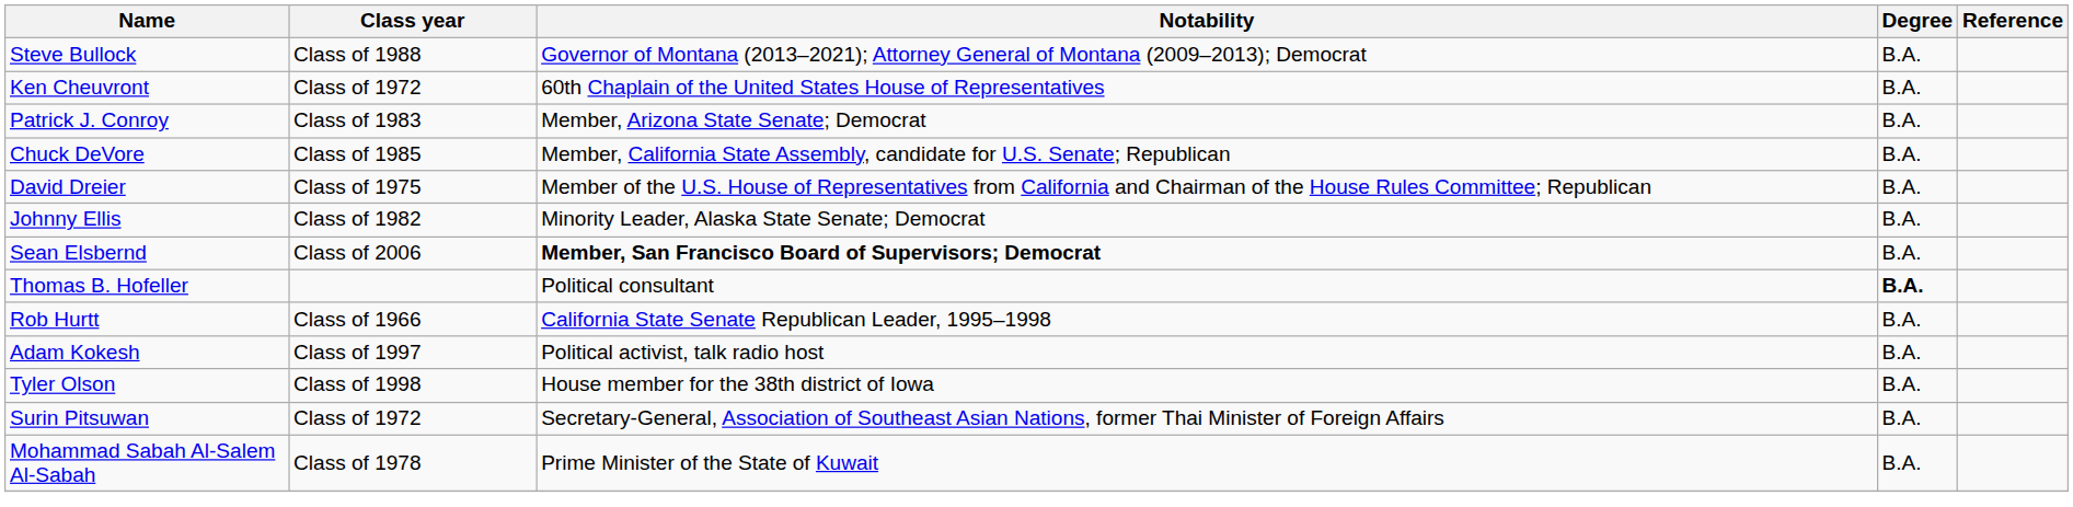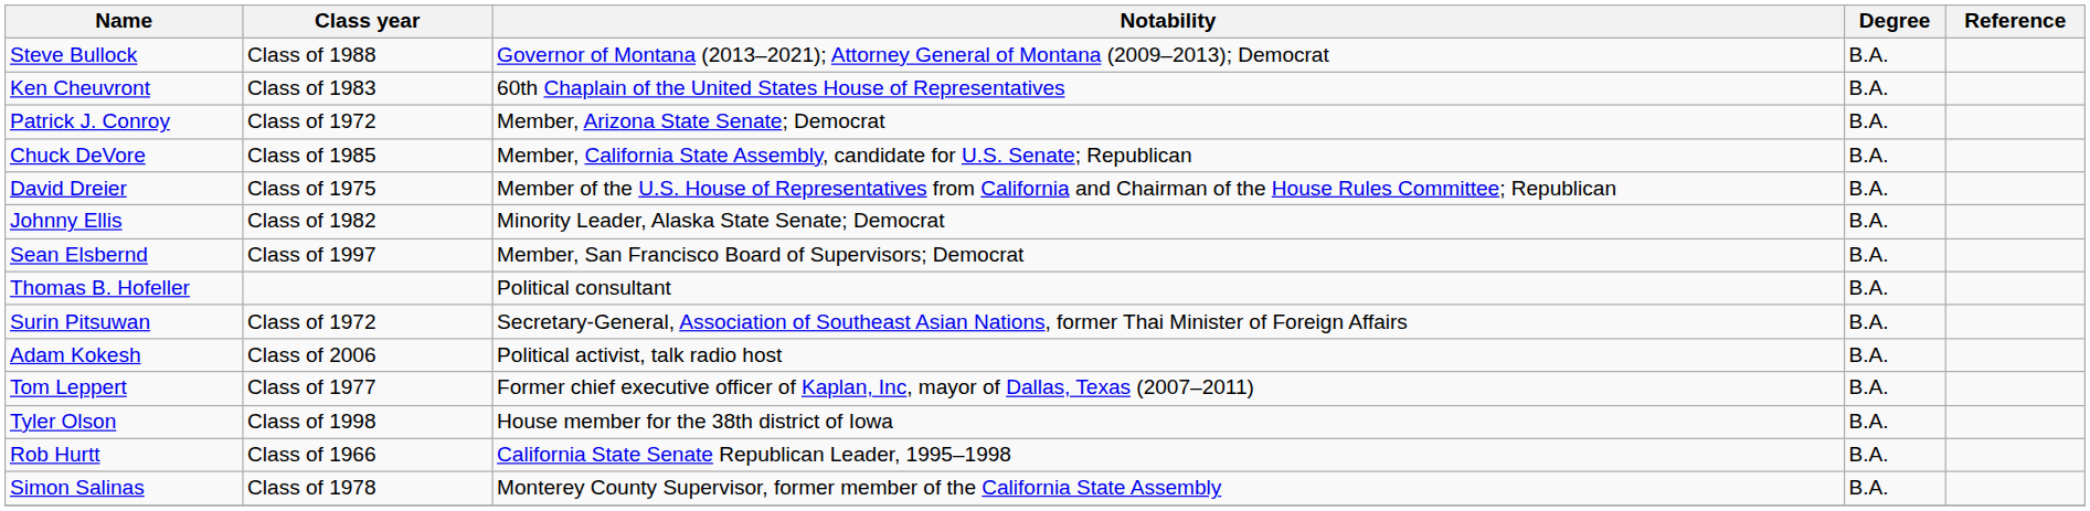 <table class="wikitable" style="width:100%">
 <tr>
 <th style="width:*;">Name</th>
 <th style="width:12%;">Class year</th>
 <th class="unsortable" style="width:65%;">Notability</th>
 <th>Degree</th>
 <th>Reference</th>
 </tr>
 <tr>
 <td><a href='#'>Steve Bullock</a></td>
 <td>Class of 1988</td>
 <td><a href='#'>Governor of Montana</a> (2013–2021); <a href='#'>Attorney General of Montana</a> (2009–2013); Democrat</td>
 <td>B.A.</td>
 <td></td>
 </tr>
 <tr>
 <td><a href='#'>Ken Cheuvront</a></td>
-<td>Class of 1972</td>
+<td>Class of 1983</td>
 <td>60th <a href='#'>Chaplain of the United States House of Representatives</a></td>
 <td>B.A.</td>
 <td></td>
 </tr>
 <tr>
 <td><a href='#'>Patrick J. Conroy</a></td>
-<td>Class of 1983</td>
+<td>Class of 1972</td>
 <td>Member, <a href='#'>Arizona State Senate</a>; Democrat</td>
 <td>B.A.</td>
 <td></td>
 </tr>
 <tr>
 <td><a href='#'>Chuck DeVore</a></td>
 <td>Class of 1985</td>
 <td>Member, <a href='#'>California State Assembly</a>, candidate for <a href='#'>U.S. Senate</a>; Republican</td>
 <td>B.A.</td>
 <td></td>
 </tr>
 <tr>
 <td><a href='#'>David Dreier</a></td>
 <td>Class of 1975</td>
 <td>Member of the <a href='#'>U.S. House of Representatives</a> from <a href='#'>California</a> and Chairman of the <a href='#'>House Rules Committee</a>; Republican</td>
 <td>B.A.</td>
 <td></td>
 </tr>
 <tr>
 <td><a href='#'>Johnny Ellis</a></td>
 <td>Class of 1982</td>
 <td>Minority Leader, Alaska State Senate; Democrat</td>
 <td>B.A.</td>
 <td></td>
 </tr>
 <tr>
 <td><a href='#'>Sean Elsbernd</a></td>
-<td>Class of 2006</td>
-<td><strong>Member, San Francisco Board of Supervisors; Democrat</strong></td>
+<td>Class of 1997</td>
+<td>Member, San Francisco Board of Supervisors; Democrat</td>
 <td>B.A.</td>
 <td></td>
 </tr>
 <tr>
 <td><a href='#'>Thomas B. Hofeller</a></td>
 <td></td>
 <td>Political consultant</td>
-<td><strong>B.A.</strong></td>
+<td>B.A.</td>
 <td></td>
 </tr>
 <tr>
-<td><a href='#'>Rob Hurtt</a></td>
-<td>Class of 1966</td>
-<td><a href='#'>California State Senate</a> Republican Leader, 1995–1998</td>
+<td><a href='#'>Surin Pitsuwan</a></td>
+<td>Class of 1972</td>
+<td>Secretary-General, <a href='#'>Association of Southeast Asian Nations</a>, former Thai Minister of Foreign Affairs</td>
 <td>B.A.</td>
 <td></td>
 </tr>
 <tr>
 <td><a href='#'>Adam Kokesh</a></td>
-<td>Class of 1997</td>
+<td>Class of 2006</td>
 <td>Political activist, talk radio host</td>
+<td>B.A.</td>
+<td></td>
+</tr>
+<tr>
+<td><a href='#'>Tom Leppert</a></td>
+<td>Class of 1977</td>
+<td>Former chief executive officer of <a href='#'>Kaplan, Inc</a>, mayor of <a href='#'>Dallas, Texas</a> (2007–2011)</td>
 <td>B.A.</td>
 <td></td>
 </tr>
 <tr>
 <td><a href='#'>Tyler Olson</a></td>
 <td>Class of 1998</td>
 <td>House member for the 38th district of Iowa</td>
 <td>B.A.</td>
 <td></td>
 </tr>
 <tr>
-<td><a href='#'>Surin Pitsuwan</a></td>
-<td>Class of 1972</td>
-<td>Secretary-General, <a href='#'>Association of Southeast Asian Nations</a>, former Thai Minister of Foreign Affairs</td>
+<td><a href='#'>Rob Hurtt</a></td>
+<td>Class of 1966</td>
+<td><a href='#'>California State Senate</a> Republican Leader, 1995–1998</td>
 <td>B.A.</td>
 <td></td>
 </tr>
 <tr>
-<td><a href='#'>Mohammad Sabah Al-Salem Al-Sabah</a></td>
+<td><a href='#'>Simon Salinas</a></td>
 <td>Class of 1978</td>
-<td>Prime Minister of the State of <a href='#'>Kuwait</a></td>
+<td>Monterey County Supervisor, former member of the <a href='#'>California State Assembly</a></td>
 <td>B.A.</td>
 <td></td>
 </tr>
 <tr>
 </tr>
 </table>
